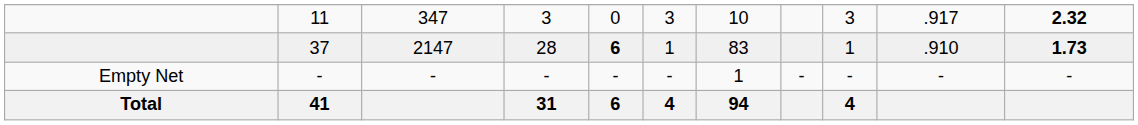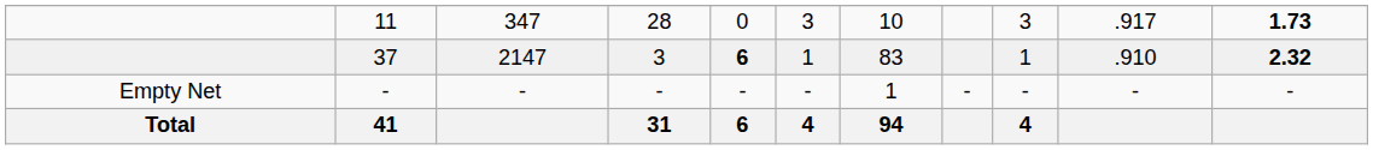 <table class="wikitable sortable" width ="1000">
 <tr align="center">
 </tr>
 <tr align="center" bgcolor="">
 <td></td>
 <td>11</td>
 <td>347</td>
-<td>3</td>
+<td>28</td>
 <td>0</td>
 <td>3</td>
 <td>10</td>
 <td></td>
 <td>3</td>
 <td>.917</td>
-<td><strong>2.32</strong></td>
+<td><strong>1.73</strong></td>
 </tr>
 <tr align="center" bgcolor="f0f0f0">
 <td></td>
 <td>37</td>
 <td>2147</td>
-<td>28</td>
+<td>3</td>
 <td><strong>6</strong></td>
 <td>1</td>
 <td>83</td>
 <td></td>
 <td>1</td>
 <td>.910</td>
-<td><strong>1.73</strong></td>
+<td><strong>2.32</strong></td>
 </tr>
 <tr align="center" bgcolor="">
 <td>Empty Net</td>
 <td>-</td>
 <td>-</td>
 <td>-</td>
 <td>-</td>
 <td>-</td>
 <td>1</td>
 <td>-</td>
 <td>-</td>
 <td>-</td>
 <td>-</td>
 </tr>
 <tr>
 <th>Total</th>
 <th>41</th>
 <th></th>
 <th>31</th>
 <th>6</th>
 <th>4</th>
 <th>94</th>
 <th></th>
 <th>4</th>
 <th></th>
 <th></th>
 </tr>
 </table>
